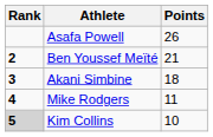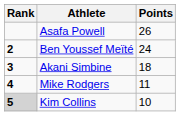 <table class="wikitable" style="border-collapse: collapse; font-size: 95%;">
 <tr>
 <th>Rank</th>
 <th>Athlete</th>
 <th>Points</th>
 </tr>
 <tr>
 <td></td>
 <td><a href='#'>Asafa Powell</a></td>
 <td>26</td>
 </tr>
 <tr>
 <td><strong>2</strong></td>
 <td><a href='#'>Ben Youssef Meïté</a></td>
-<td>21</td>
+<td>24</td>
 </tr>
 <tr>
 <td><strong>3</strong></td>
 <td><a href='#'>Akani Simbine</a></td>
 <td>18</td>
 </tr>
 <tr>
 <td><strong>4</strong></td>
 <td><a href='#'>Mike Rodgers</a></td>
 <td>11</td>
 </tr>
 <tr>
 <td style="background: lightgrey;"><strong>5</strong></td>
 <td><a href='#'>Kim Collins</a></td>
 <td>10</td>
 </tr>
 </table>
